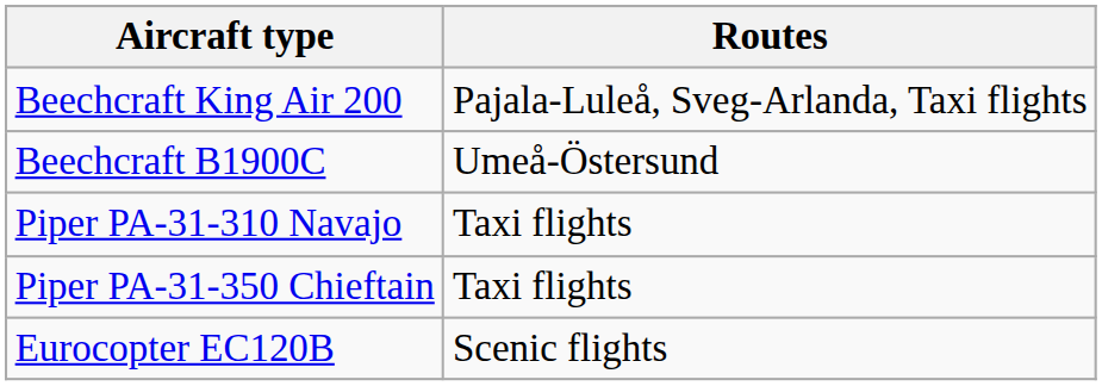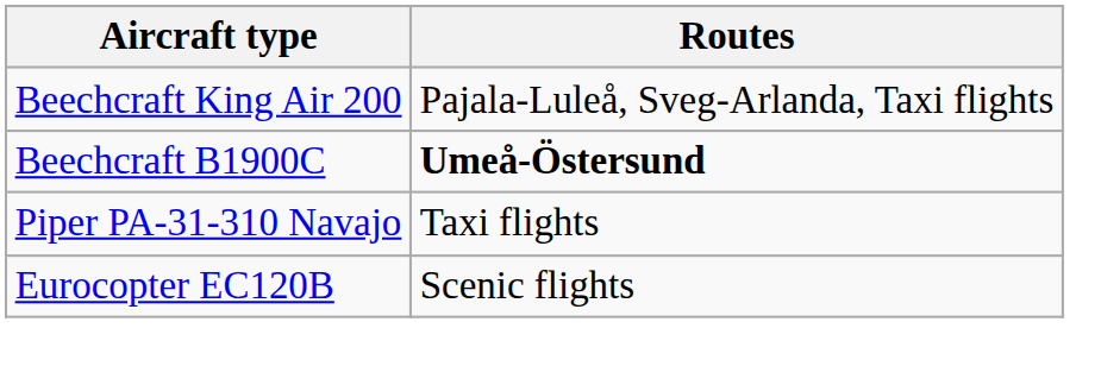 <table class="wikitable">
 <tr>
 <th>Aircraft type</th>
 <th>Routes</th>
 </tr>
 <tr>
 <td><a href='#'>Beechcraft King Air 200</a></td>
 <td>Pajala-Luleå, Sveg-Arlanda, Taxi flights</td>
 </tr>
 <tr>
 <td><a href='#'>Beechcraft B1900C</a></td>
-<td>Umeå-Östersund</td>
+<td><strong>Umeå-Östersund</strong></td>
 </tr>
 <tr>
 <td><a href='#'>Piper PA-31-310 Navajo</a></td>
-<td>Taxi flights</td>
-</tr>
-<tr>
-<td><a href='#'>Piper PA-31-350 Chieftain</a></td>
 <td>Taxi flights</td>
 </tr>
 <tr>
 <td><a href='#'>Eurocopter EC120B</a></td>
 <td>Scenic flights</td>
 </tr>
 </table>
